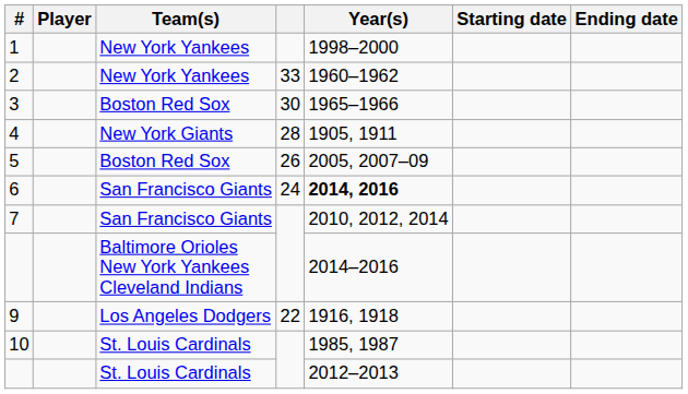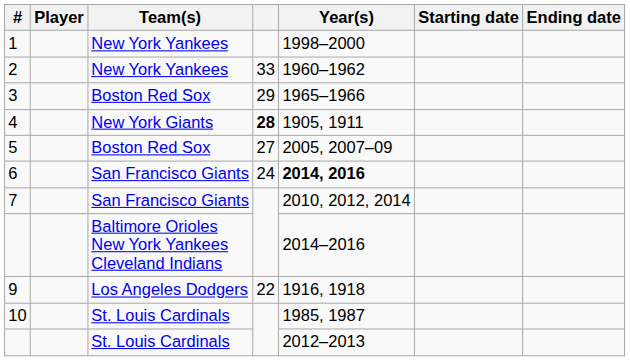 <table class="wikitable sortable">
 <tr>
 <th scope="col" class="unsortable">#</th>
 <th scope="col">Player</th>
 <th scope="col">Team(s)</th>
 <th scope="col"></th>
 <th scope="col" class="unsortable">Year(s)</th>
 <th scope="col">Starting date</th>
 <th scope="col">Ending date</th>
 </tr>
 <tr>
 <td>1</td>
 <td align="center"></td>
 <td><a href='#'>New York Yankees</a></td>
 <td></td>
 <td>1998–2000</td>
 <td align="center"></td>
 <td align="center"></td>
 </tr>
 <tr>
 <td>2</td>
 <td align="center"></td>
 <td><a href='#'>New York Yankees</a></td>
 <td>33</td>
 <td>1960–1962</td>
 <td align="center"></td>
 <td align="center"></td>
 </tr>
 <tr>
 <td>3</td>
 <td align="center"></td>
 <td><a href='#'>Boston Red Sox</a></td>
-<td>30</td>
+<td>29</td>
 <td>1965–1966</td>
 <td align="center"></td>
 <td align="center"></td>
 </tr>
 <tr>
 <td>4</td>
 <td align="center"></td>
 <td><a href='#'>New York Giants</a></td>
-<td>28</td>
+<td><strong>28</strong></td>
 <td>1905, 1911</td>
 <td align="center"></td>
 <td align="center"></td>
 </tr>
 <tr>
 <td>5</td>
 <td align="center"></td>
 <td><a href='#'>Boston Red Sox</a></td>
-<td>26</td>
+<td>27</td>
 <td>2005, 2007–09</td>
 <td align="center"></td>
 <td align="center"></td>
 </tr>
 <tr>
 <td>6</td>
 <td align="center"></td>
 <td><a href='#'>San Francisco Giants</a></td>
 <td>24</td>
 <td><strong>2014, 2016</strong></td>
 <td align="center"></td>
 <td align="center"></td>
 </tr>
 <tr>
 <td>7</td>
 <td align="center"></td>
 <td><a href='#'>San Francisco Giants</a></td>
 <td rowspan=2></td>
 <td>2010, 2012, 2014</td>
 <td align="center"></td>
 <td align="center"></td>
 </tr>
 <tr>
 <td></td>
 <td align="center"></td>
 <td><a href='#'>Baltimore Orioles</a><br><a href='#'>New York Yankees</a><br><a href='#'>Cleveland Indians</a></td>
 <td>2014–2016</td>
 <td align="center"></td>
 <td align="center"></td>
 </tr>
 <tr>
 <td>9</td>
 <td align="center"></td>
 <td><a href='#'>Los Angeles Dodgers</a></td>
 <td>22</td>
 <td>1916, 1918</td>
 <td align="center"></td>
 <td align="center"></td>
 </tr>
 <tr>
 <td>10</td>
 <td align="center"></td>
 <td><a href='#'>St. Louis Cardinals</a></td>
 <td rowspan=2></td>
 <td>1985, 1987</td>
 <td align="center"></td>
 <td align="center"></td>
 </tr>
 <tr>
 <td></td>
 <td align="center"></td>
 <td><a href='#'>St. Louis Cardinals</a></td>
 <td>2012–2013</td>
 <td align="center"></td>
 <td align="center"></td>
 </tr>
 </table>
